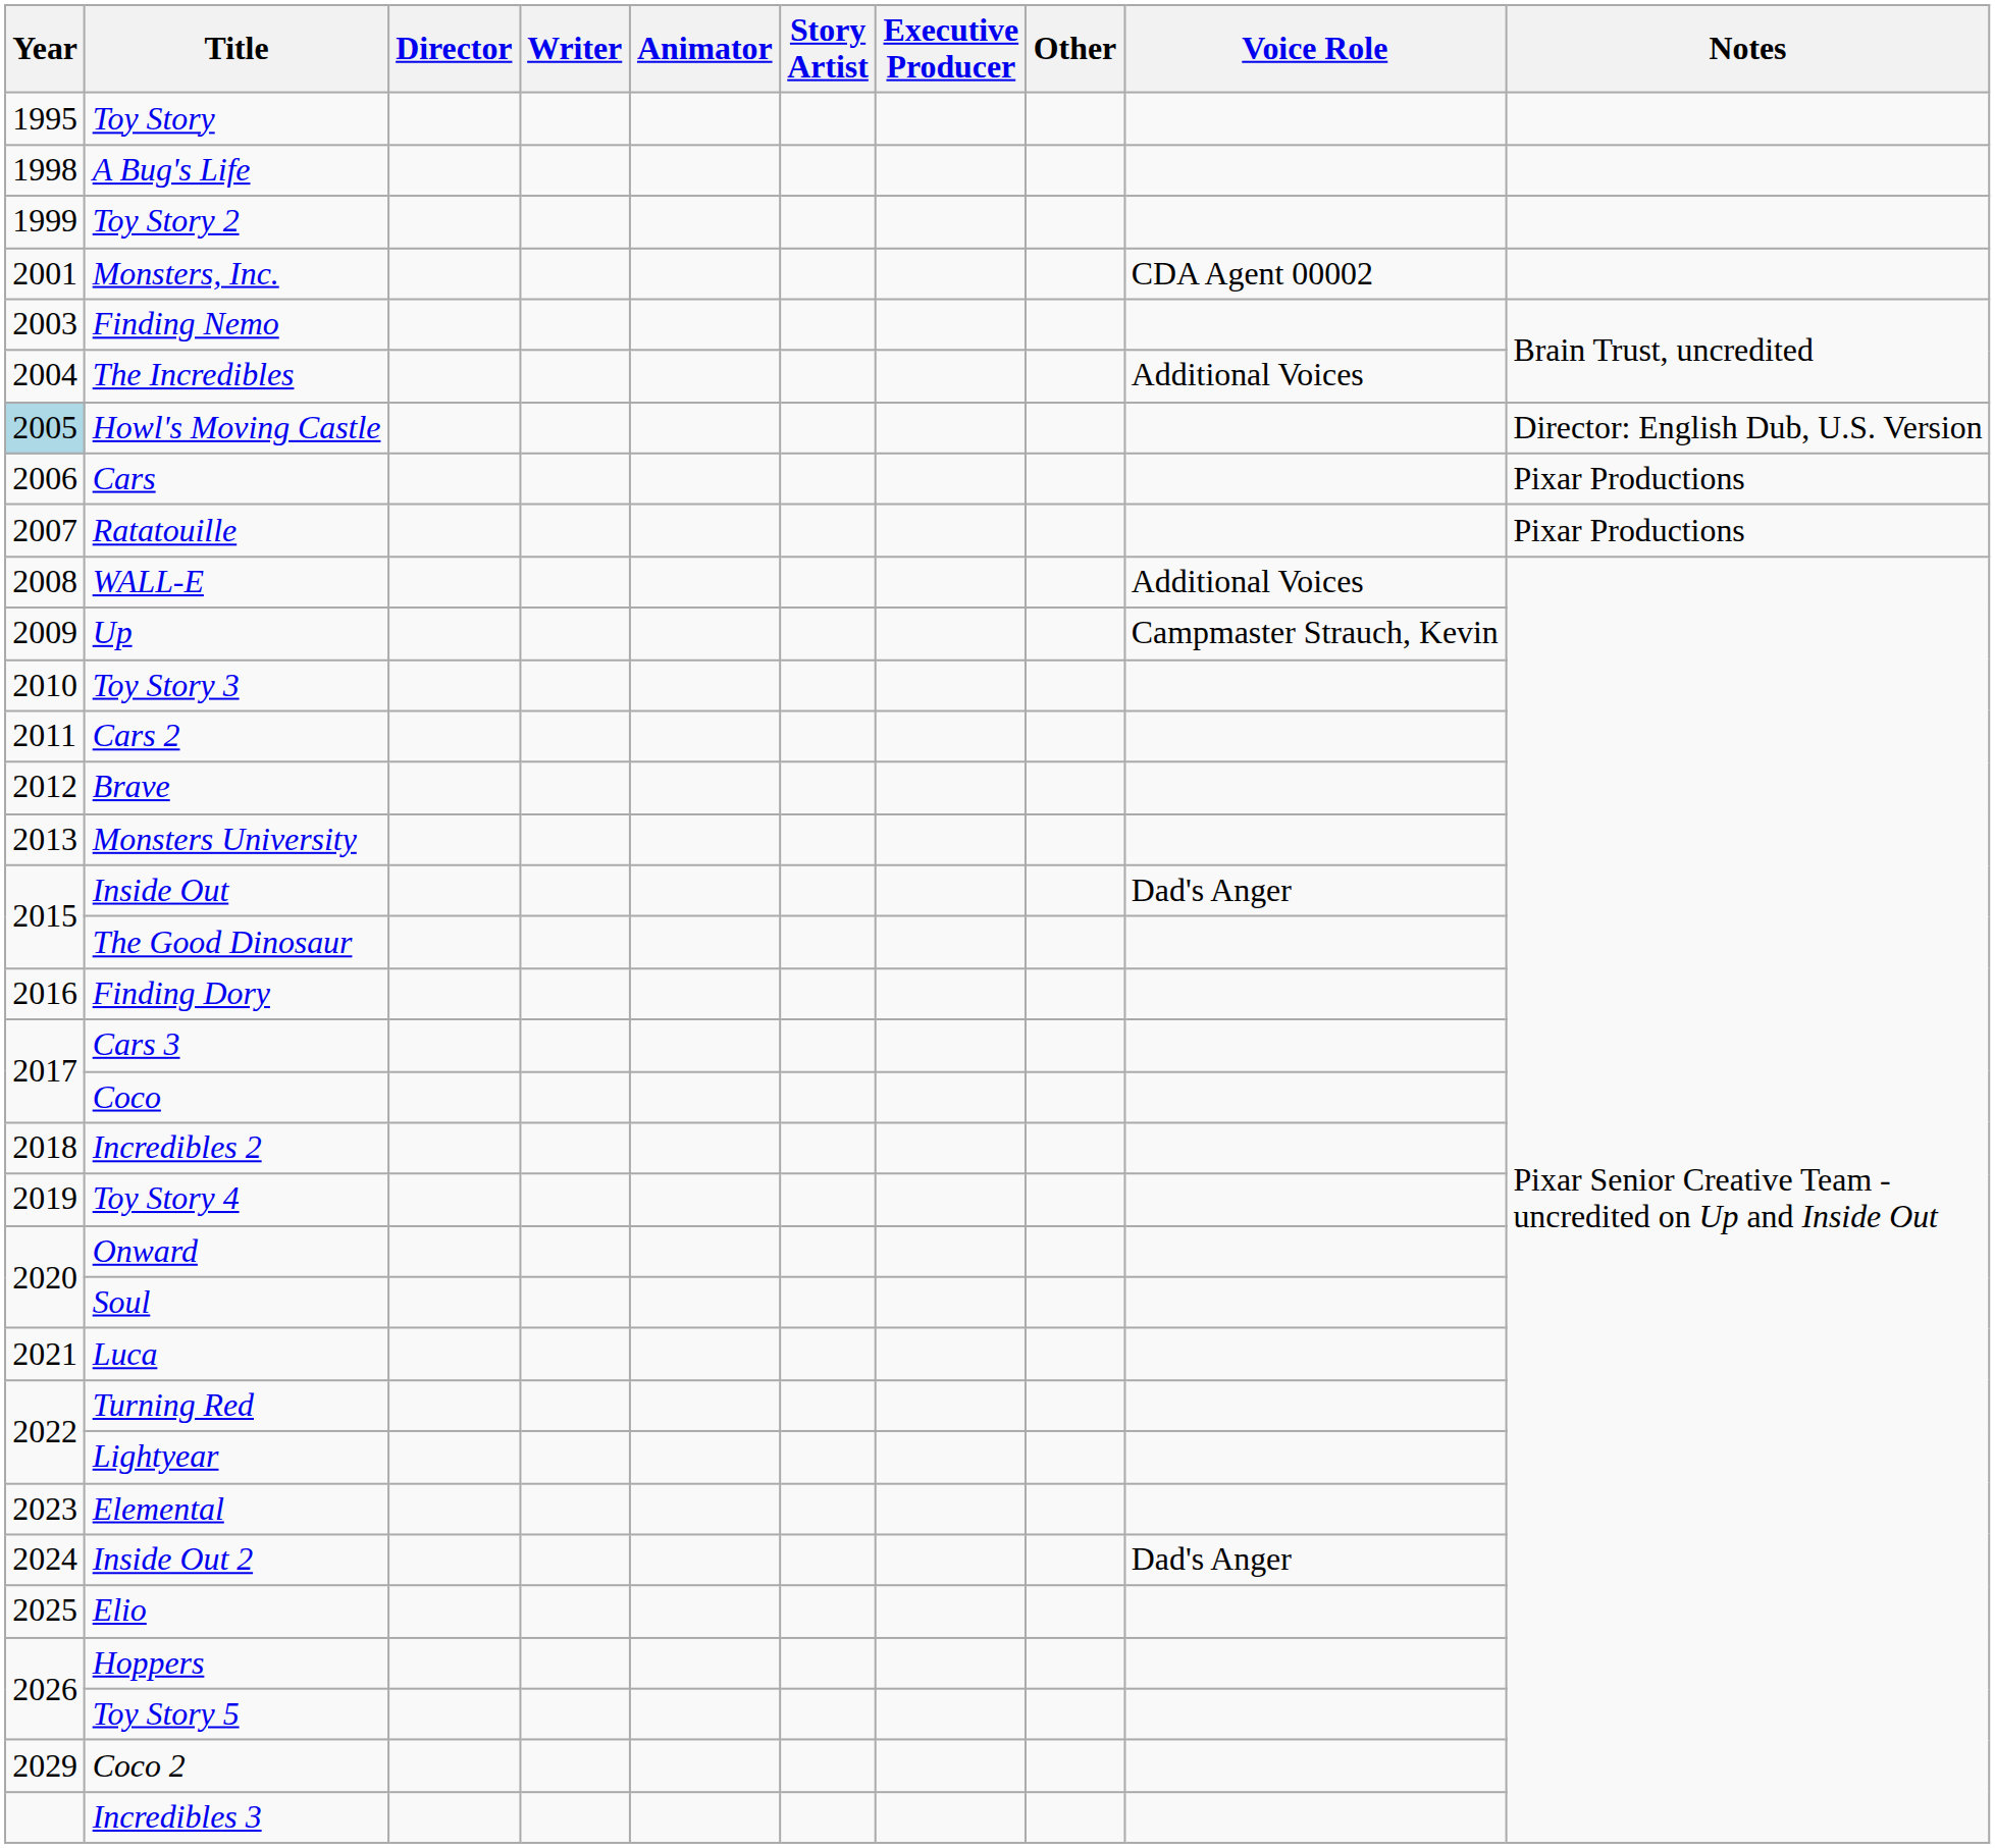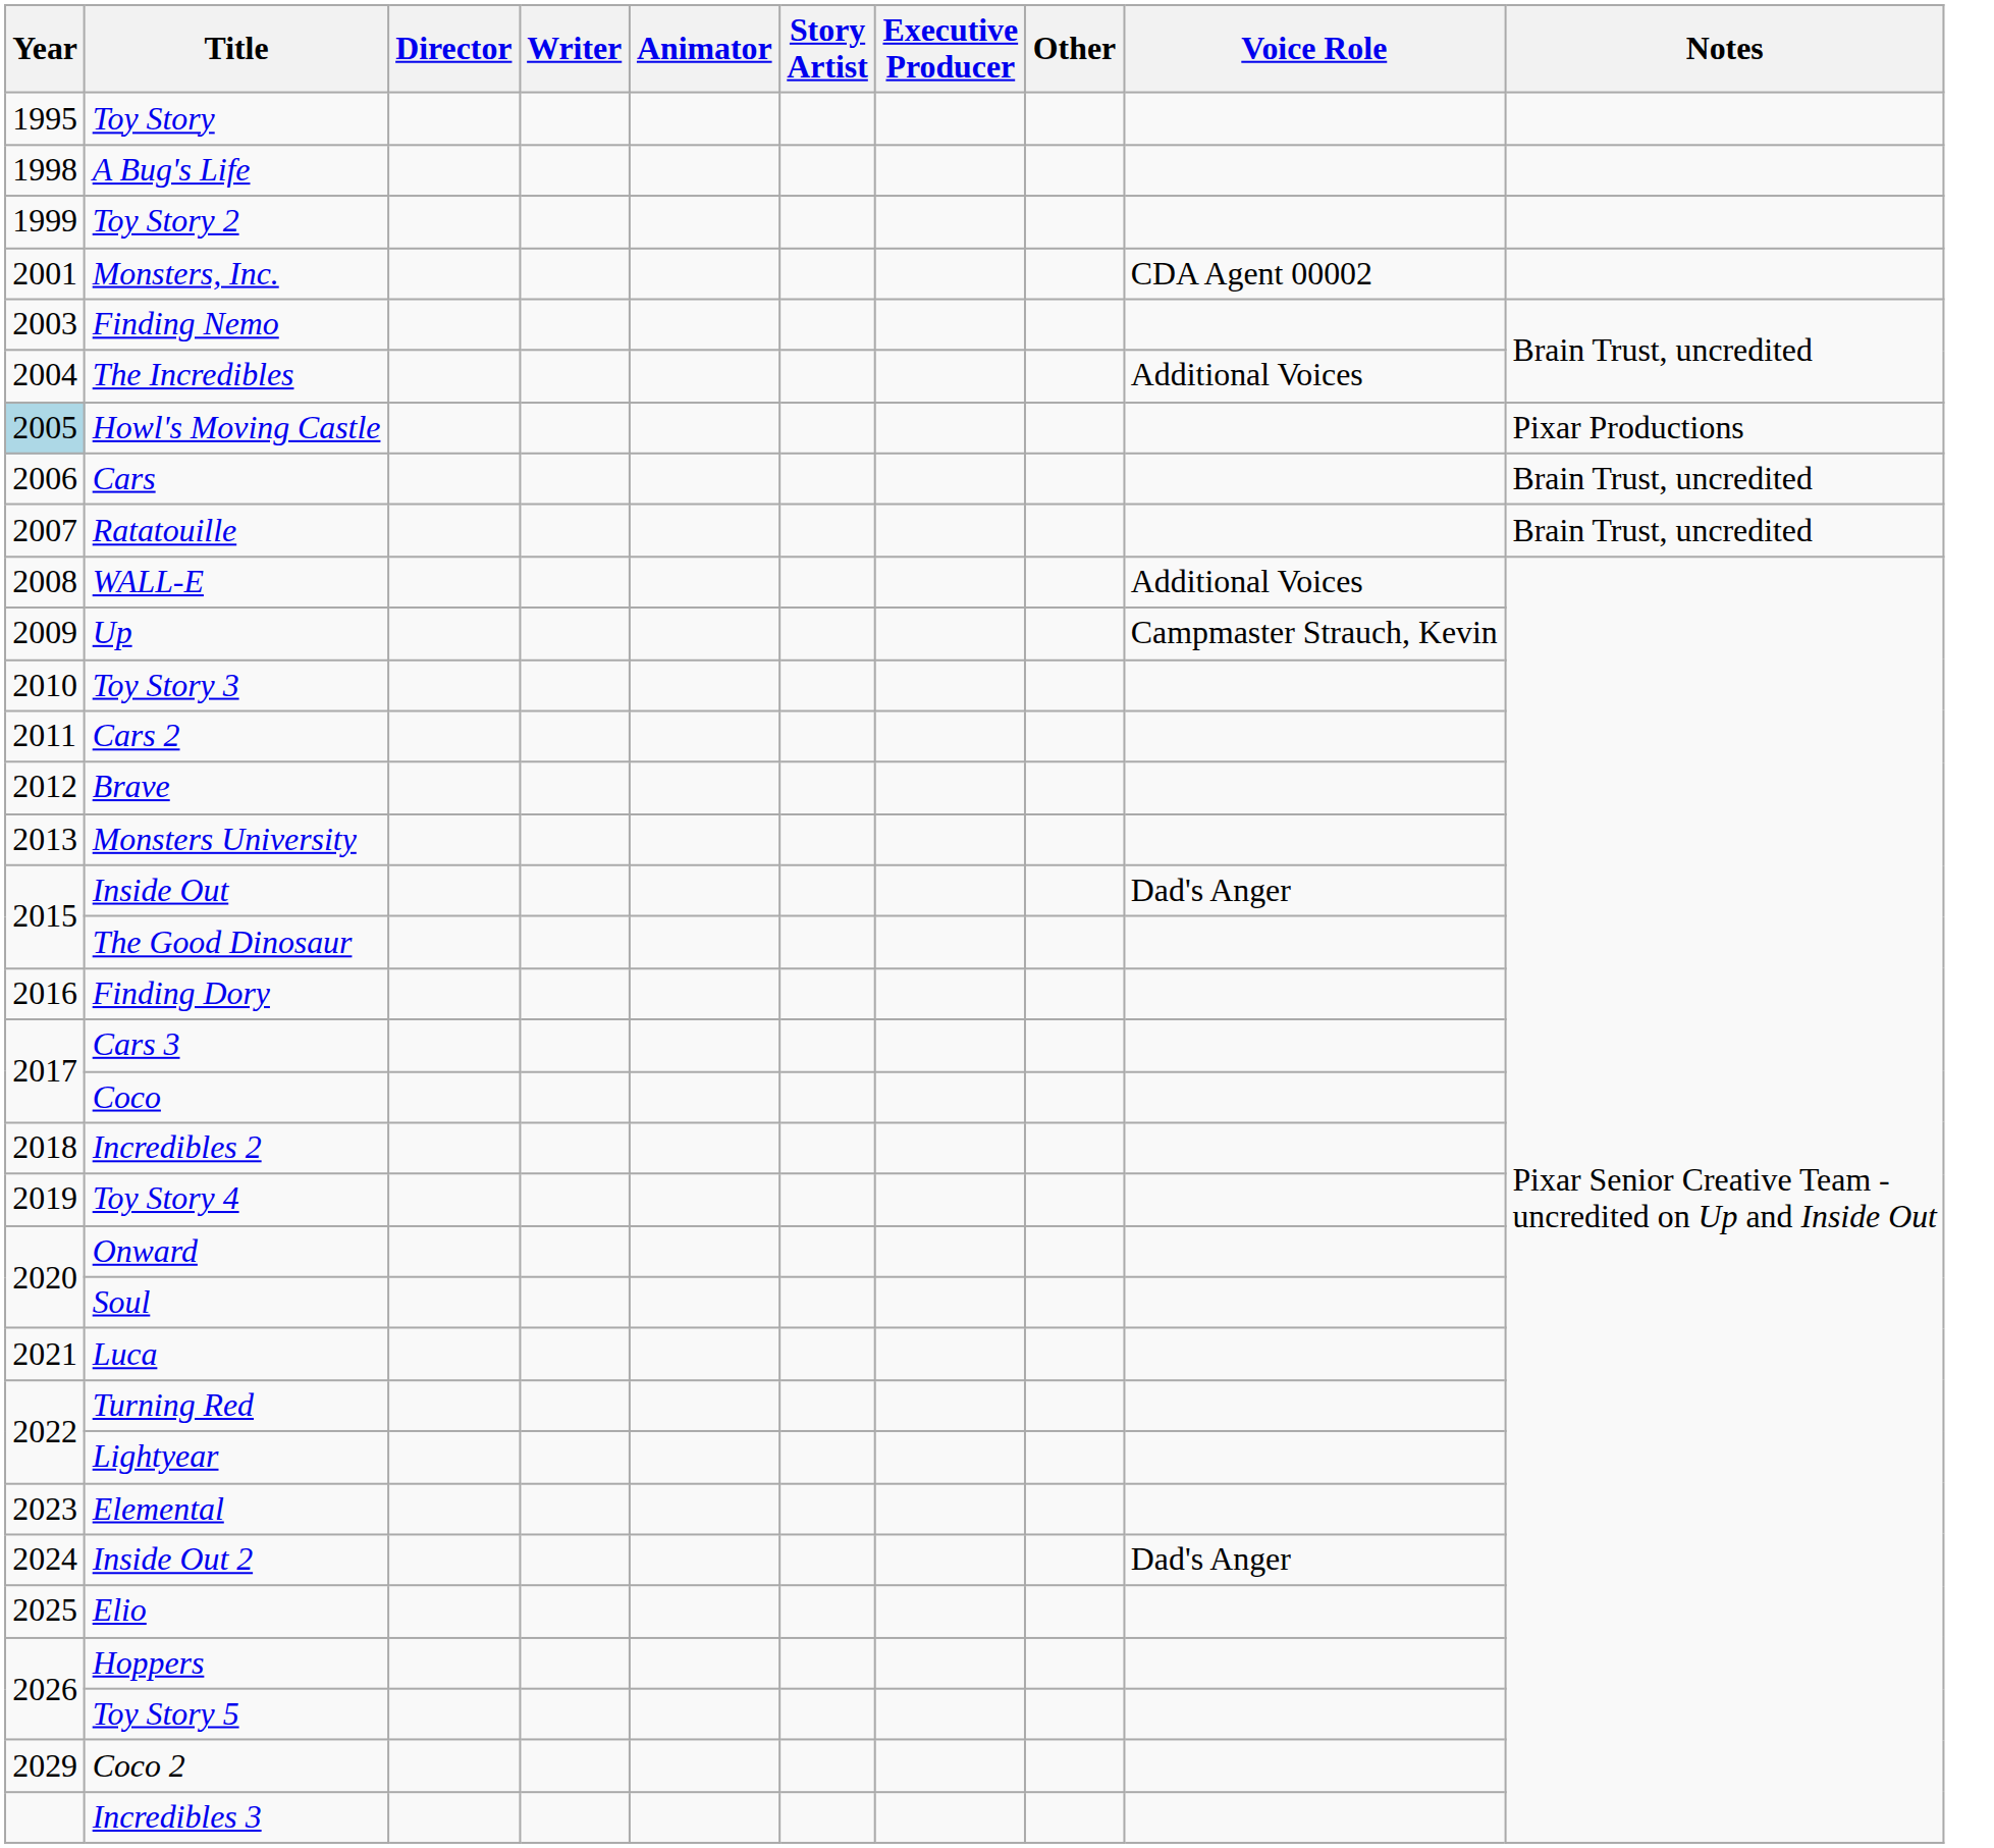 <table class="wikitable">
 <tr>
 <th>Year</th>
 <th>Title</th>
 <th><a href='#'>Director</a></th>
 <th><a href='#'>Writer</a></th>
 <th><a href='#'>Animator</a></th>
 <th><a href='#'>Story<br>Artist</a></th>
 <th><a href='#'>Executive<br>Producer</a></th>
 <th>Other</th>
 <th><a href='#'>Voice Role</a></th>
 <th>Notes</th>
 </tr>
 <tr>
 <td>1995</td>
 <td><em><a href='#'>Toy Story</a></em></td>
 <td></td>
 <td></td>
 <td></td>
 <td></td>
 <td></td>
 <td></td>
 <td></td>
 <td></td>
 </tr>
 <tr>
 <td>1998</td>
 <td><em><a href='#'>A Bug's Life</a></em></td>
 <td></td>
 <td></td>
 <td></td>
 <td></td>
 <td></td>
 <td></td>
 <td></td>
 <td></td>
 </tr>
 <tr>
 <td>1999</td>
 <td><em><a href='#'>Toy Story 2</a></em></td>
 <td></td>
 <td></td>
 <td></td>
 <td></td>
 <td></td>
 <td></td>
 <td></td>
 <td></td>
 </tr>
 <tr>
 <td>2001</td>
 <td><em><a href='#'>Monsters, Inc.</a></em></td>
 <td></td>
 <td></td>
 <td></td>
 <td></td>
 <td></td>
 <td></td>
 <td>CDA Agent 00002</td>
 <td></td>
 </tr>
 <tr>
 <td>2003</td>
 <td><em><a href='#'>Finding Nemo</a></em></td>
 <td></td>
 <td></td>
 <td></td>
 <td></td>
 <td></td>
 <td></td>
 <td></td>
 <td rowspan=2>Brain Trust, uncredited</td>
 </tr>
 <tr>
 <td>2004</td>
 <td><em><a href='#'>The Incredibles</a></em></td>
 <td></td>
 <td></td>
 <td></td>
 <td></td>
 <td></td>
 <td></td>
 <td>Additional Voices</td>
 </tr>
 <tr>
 <td style="background: lightblue;">2005</td>
 <td><em><a href='#'>Howl's Moving Castle</a></em></td>
 <td></td>
 <td></td>
 <td></td>
 <td></td>
 <td></td>
 <td></td>
 <td></td>
-<td>Director: English Dub, U.S. Version</td>
+<td>Pixar Productions</td>
 </tr>
 <tr>
 <td>2006</td>
 <td><em><a href='#'>Cars</a></em></td>
 <td></td>
 <td></td>
 <td></td>
 <td></td>
 <td></td>
 <td></td>
 <td></td>
-<td>Pixar Productions</td>
+<td>Brain Trust, uncredited</td>
 </tr>
 <tr>
 <td>2007</td>
 <td><em><a href='#'>Ratatouille</a></em></td>
 <td></td>
 <td></td>
 <td></td>
 <td></td>
 <td></td>
 <td></td>
 <td></td>
-<td>Pixar Productions</td>
+<td>Brain Trust, uncredited</td>
 </tr>
 <tr>
 <td>2008</td>
 <td><em><a href='#'>WALL-E</a></em></td>
 <td></td>
 <td></td>
 <td></td>
 <td></td>
 <td></td>
 <td></td>
 <td>Additional Voices</td>
 <td rowspan=25>Pixar Senior Creative Team  - <br>uncredited on <em>Up</em> and <em>Inside Out</em></td>
 </tr>
 <tr>
 <td>2009</td>
 <td><em><a href='#'>Up</a></em></td>
 <td></td>
 <td></td>
 <td></td>
 <td></td>
 <td></td>
 <td></td>
 <td>Campmaster Strauch, Kevin</td>
 </tr>
 <tr>
 <td>2010</td>
 <td><em><a href='#'>Toy Story 3</a></em></td>
 <td></td>
 <td></td>
 <td></td>
 <td></td>
 <td></td>
 <td></td>
 <td></td>
 </tr>
 <tr>
 <td>2011</td>
 <td><em><a href='#'>Cars 2</a></em></td>
 <td></td>
 <td></td>
 <td></td>
 <td></td>
 <td></td>
 <td></td>
 <td></td>
 </tr>
 <tr>
 <td>2012</td>
 <td><em><a href='#'>Brave</a></em></td>
 <td></td>
 <td></td>
 <td></td>
 <td></td>
 <td></td>
 <td></td>
 <td></td>
 </tr>
 <tr>
 <td>2013</td>
 <td><em><a href='#'>Monsters University</a></em></td>
 <td></td>
 <td></td>
 <td></td>
 <td></td>
 <td></td>
 <td></td>
 <td></td>
 </tr>
 <tr>
 <td rowspan=2>2015</td>
 <td><em><a href='#'>Inside Out</a></em></td>
 <td></td>
 <td></td>
 <td></td>
 <td></td>
 <td></td>
 <td></td>
 <td>Dad's Anger</td>
 </tr>
 <tr>
 <td><em><a href='#'>The Good Dinosaur</a></em></td>
 <td></td>
 <td></td>
 <td></td>
 <td></td>
 <td></td>
 <td></td>
 <td></td>
 </tr>
 <tr>
 <td>2016</td>
 <td><em><a href='#'>Finding Dory</a></em></td>
 <td></td>
 <td></td>
 <td></td>
 <td></td>
 <td></td>
 <td></td>
 <td></td>
 </tr>
 <tr>
 <td rowspan=2>2017</td>
 <td><em><a href='#'>Cars 3</a></em></td>
 <td></td>
 <td></td>
 <td></td>
 <td></td>
 <td></td>
 <td></td>
 <td></td>
 </tr>
 <tr>
 <td><em><a href='#'>Coco</a></em></td>
 <td></td>
 <td></td>
 <td></td>
 <td></td>
 <td></td>
 <td></td>
 <td></td>
 </tr>
 <tr>
 <td>2018</td>
 <td><em><a href='#'>Incredibles 2</a></em></td>
 <td></td>
 <td></td>
 <td></td>
 <td></td>
 <td></td>
 <td></td>
 <td></td>
 </tr>
 <tr>
 <td>2019</td>
 <td><em><a href='#'>Toy Story 4</a></em></td>
 <td></td>
 <td></td>
 <td></td>
 <td></td>
 <td></td>
 <td></td>
 <td></td>
 </tr>
 <tr>
 <td rowspan=2>2020</td>
 <td><em><a href='#'>Onward</a></em></td>
 <td></td>
 <td></td>
 <td></td>
 <td></td>
 <td></td>
 <td></td>
 <td></td>
 </tr>
 <tr>
 <td><em><a href='#'>Soul</a></em></td>
 <td></td>
 <td></td>
 <td></td>
 <td></td>
 <td></td>
 <td></td>
 <td></td>
 </tr>
 <tr>
 <td>2021</td>
 <td><em><a href='#'>Luca</a></em></td>
 <td></td>
 <td></td>
 <td></td>
 <td></td>
 <td></td>
 <td></td>
 <td></td>
 </tr>
 <tr>
 <td rowspan=2>2022</td>
 <td><em><a href='#'>Turning Red</a></em></td>
 <td></td>
 <td></td>
 <td></td>
 <td></td>
 <td></td>
 <td></td>
 <td></td>
 </tr>
 <tr>
 <td><em><a href='#'>Lightyear</a></em></td>
 <td></td>
 <td></td>
 <td></td>
 <td></td>
 <td></td>
 <td></td>
 <td></td>
 </tr>
 <tr>
 <td>2023</td>
 <td><em><a href='#'>Elemental</a></em></td>
 <td></td>
 <td></td>
 <td></td>
 <td></td>
 <td></td>
 <td></td>
 <td></td>
 </tr>
 <tr>
 <td>2024</td>
 <td><em><a href='#'>Inside Out 2</a></em></td>
 <td></td>
 <td></td>
 <td></td>
 <td></td>
 <td></td>
 <td></td>
 <td>Dad's Anger</td>
 </tr>
 <tr>
 <td>2025</td>
 <td><em><a href='#'>Elio</a></em></td>
 <td></td>
 <td></td>
 <td></td>
 <td></td>
 <td></td>
 <td></td>
 <td></td>
 </tr>
 <tr>
 <td rowspan=2>2026</td>
 <td><em><a href='#'>Hoppers</a></em></td>
 <td></td>
 <td></td>
 <td></td>
 <td></td>
 <td></td>
 <td></td>
 <td></td>
 </tr>
 <tr>
 <td><em><a href='#'>Toy Story 5</a></em></td>
 <td></td>
 <td></td>
 <td></td>
 <td></td>
 <td></td>
 <td></td>
 <td></td>
 </tr>
 <tr>
 <td>2029</td>
 <td><em>Coco 2</em></td>
 <td></td>
 <td></td>
 <td></td>
 <td></td>
 <td></td>
 <td></td>
 <td></td>
 </tr>
 <tr>
 <td></td>
 <td><em><a href='#'>Incredibles 3</a></em></td>
 <td></td>
 <td></td>
 <td></td>
 <td></td>
 <td></td>
 <td></td>
 <td></td>
 </tr>
 </table>
